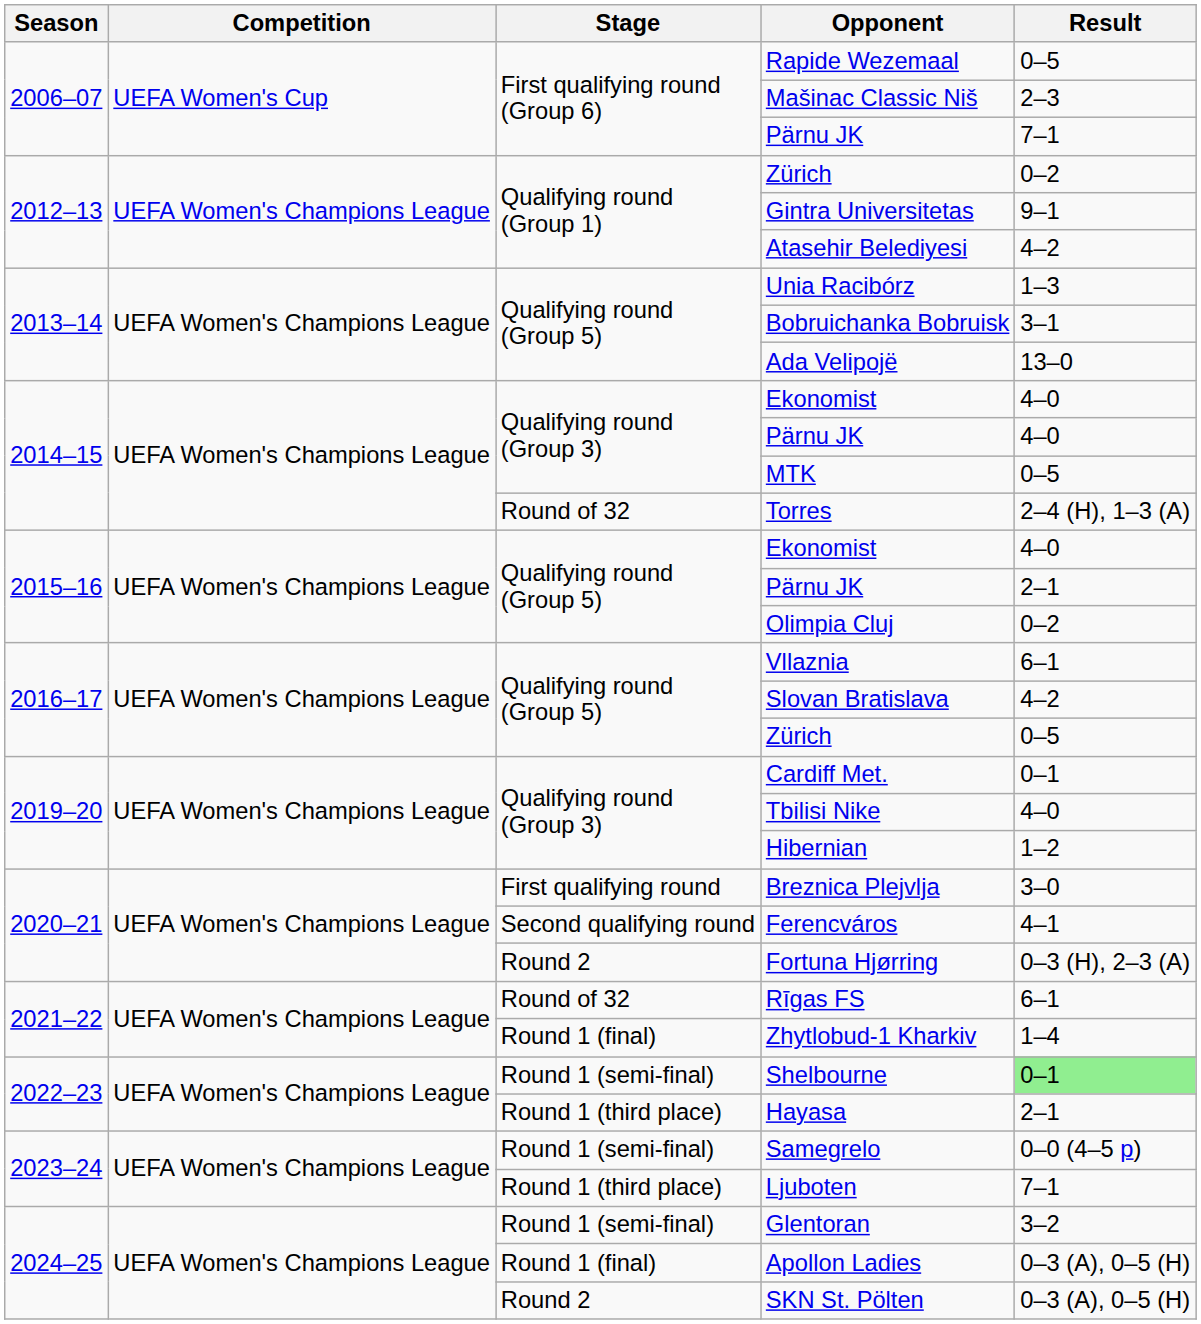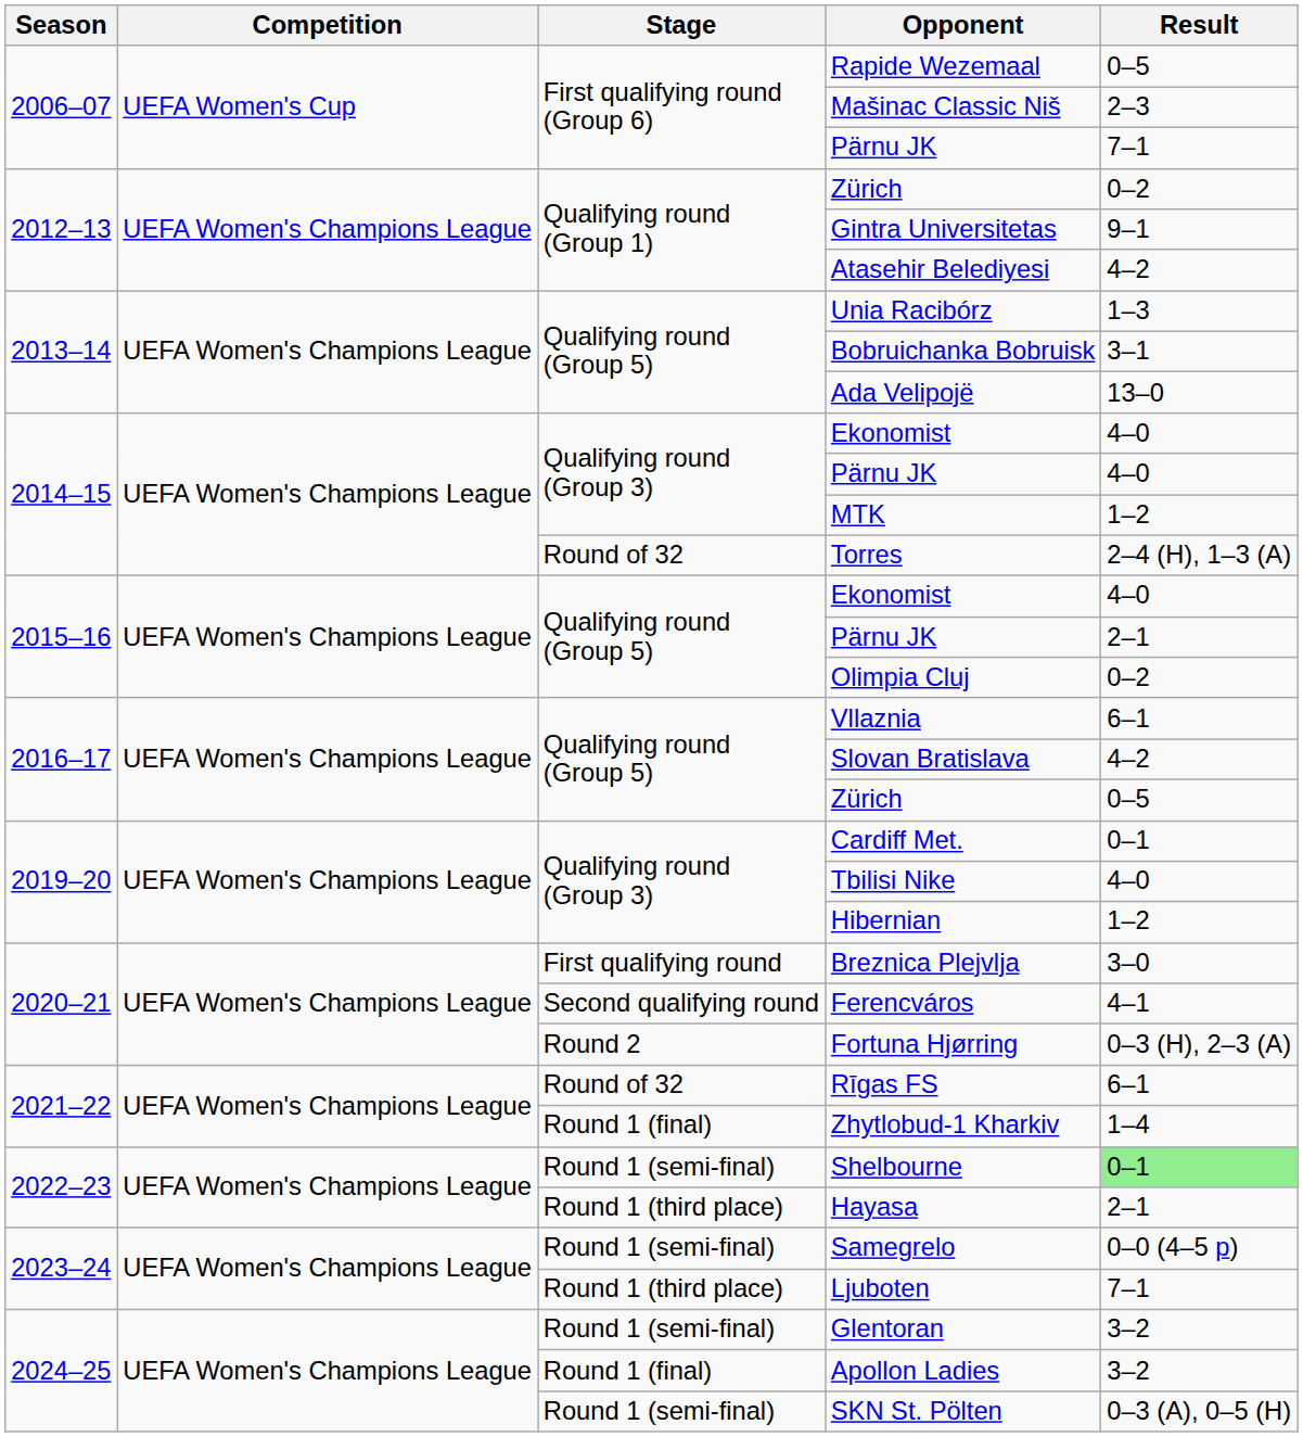 <table class="wikitable">
 <tr>
 <th>Season</th>
 <th>Competition</th>
 <th>Stage</th>
 <th>Opponent</th>
 <th>Result</th>
 </tr>
 <tr>
 <td rowspan=3><a href='#'>2006–07</a></td>
 <td rowspan=3><a href='#'>UEFA Women's Cup</a></td>
 <td rowspan=3>First qualifying round<br>(Group 6)</td>
 <td> <a href='#'>Rapide Wezemaal</a></td>
 <td>0–5</td>
 </tr>
 <tr>
 <td> <a href='#'>Mašinac Classic Niš</a></td>
 <td>2–3</td>
 </tr>
 <tr>
 <td> <a href='#'>Pärnu JK</a></td>
 <td>7–1</td>
 </tr>
 <tr>
 <td rowspan=3><a href='#'>2012–13</a></td>
 <td rowspan=3><a href='#'>UEFA Women's Champions League</a></td>
 <td rowspan=3>Qualifying round<br>(Group 1)</td>
 <td> <a href='#'>Zürich</a></td>
 <td>0–2</td>
 </tr>
 <tr>
 <td> <a href='#'>Gintra Universitetas</a></td>
 <td>9–1</td>
 </tr>
 <tr>
 <td> <a href='#'>Atasehir Belediyesi</a></td>
 <td>4–2</td>
 </tr>
 <tr>
 <td rowspan=3><a href='#'>2013–14</a></td>
 <td rowspan=3>UEFA Women's Champions League</td>
 <td rowspan=3>Qualifying round<br>(Group 5)</td>
 <td> <a href='#'>Unia Racibórz</a></td>
 <td>1–3</td>
 </tr>
 <tr>
 <td> <a href='#'>Bobruichanka Bobruisk</a></td>
 <td>3–1</td>
 </tr>
 <tr>
 <td> <a href='#'>Ada Velipojë</a></td>
 <td>13–0</td>
 </tr>
 <tr>
 <td rowspan=4><a href='#'>2014–15</a></td>
 <td rowspan=4>UEFA Women's Champions League</td>
 <td rowspan=3>Qualifying round<br>(Group 3)</td>
 <td> <a href='#'>Ekonomist</a></td>
 <td>4–0</td>
 </tr>
 <tr>
 <td> <a href='#'>Pärnu JK</a></td>
 <td>4–0</td>
 </tr>
 <tr>
 <td> <a href='#'>MTK</a></td>
-<td>0–5</td>
+<td>1–2</td>
 </tr>
 <tr>
 <td>Round of 32</td>
 <td> <a href='#'>Torres</a></td>
 <td>2–4 (H), 1–3 (A)</td>
 </tr>
 <tr>
 <td rowspan=3><a href='#'>2015–16</a></td>
 <td rowspan=3>UEFA Women's Champions League</td>
 <td rowspan=3>Qualifying round<br>(Group 5)</td>
 <td> <a href='#'>Ekonomist</a></td>
 <td>4–0</td>
 </tr>
 <tr>
 <td> <a href='#'>Pärnu JK</a></td>
 <td>2–1</td>
 </tr>
 <tr>
 <td> <a href='#'>Olimpia Cluj</a></td>
 <td>0–2</td>
 </tr>
 <tr>
 <td rowspan=3><a href='#'>2016–17</a></td>
 <td rowspan=3>UEFA Women's Champions League</td>
 <td rowspan=3>Qualifying round<br>(Group 5)</td>
 <td> <a href='#'>Vllaznia</a></td>
 <td>6–1</td>
 </tr>
 <tr>
 <td> <a href='#'>Slovan Bratislava</a></td>
 <td>4–2</td>
 </tr>
 <tr>
 <td> <a href='#'>Zürich</a></td>
 <td>0–5</td>
 </tr>
 <tr>
 <td rowspan=3><a href='#'>2019–20</a></td>
 <td rowspan=3>UEFA Women's Champions League</td>
 <td rowspan=3>Qualifying round<br>(Group 3)</td>
 <td> <a href='#'>Cardiff Met.</a></td>
 <td>0–1</td>
 </tr>
 <tr>
 <td> <a href='#'>Tbilisi Nike</a></td>
 <td>4–0</td>
 </tr>
 <tr>
 <td> <a href='#'>Hibernian</a></td>
 <td>1–2</td>
 </tr>
 <tr>
 <td rowspan="3"><a href='#'>2020–21</a></td>
 <td rowspan=3>UEFA Women's Champions League</td>
 <td>First qualifying round</td>
 <td> <a href='#'>Breznica Plejvlja</a></td>
 <td>3–0</td>
 </tr>
 <tr>
 <td>Second qualifying round</td>
 <td> <a href='#'>Ferencváros</a></td>
 <td>4–1</td>
 </tr>
 <tr>
 <td>Round 2</td>
 <td> <a href='#'>Fortuna Hjørring</a></td>
 <td>0–3 (H), 2–3 (A)</td>
 </tr>
 <tr>
 <td rowspan="2"><a href='#'>2021–22</a></td>
 <td rowspan="2">UEFA Women's Champions League</td>
 <td>Round of 32</td>
 <td> <a href='#'>Rīgas FS</a></td>
 <td>6–1</td>
 </tr>
 <tr>
 <td>Round 1 (final)</td>
 <td> <a href='#'>Zhytlobud-1 Kharkiv</a></td>
 <td>1–4</td>
 </tr>
 <tr>
 <td rowspan="2"><a href='#'>2022–23</a></td>
 <td rowspan="2">UEFA Women's Champions League</td>
 <td>Round 1 (semi-final)</td>
 <td> <a href='#'>Shelbourne</a></td>
 <td style="background: lightgreen;">0–1</td>
 </tr>
 <tr>
 <td>Round 1 (third place)</td>
 <td> <a href='#'>Hayasa</a></td>
 <td>2–1</td>
 </tr>
 <tr>
 <td rowspan="2"><a href='#'>2023–24</a></td>
 <td rowspan="2">UEFA Women's Champions League</td>
 <td>Round 1 (semi-final)</td>
 <td> <a href='#'>Samegrelo</a></td>
 <td>0–0 (4–5 <a href='#'>p</a>)</td>
 </tr>
 <tr>
 <td>Round 1 (third place)</td>
 <td> <a href='#'>Ljuboten</a></td>
 <td>7–1</td>
 </tr>
 <tr>
 <td rowspan="3"><a href='#'>2024–25</a></td>
 <td rowspan="3">UEFA Women's Champions League</td>
 <td>Round 1 (semi-final)</td>
 <td> <a href='#'>Glentoran</a></td>
 <td>3–2</td>
 </tr>
 <tr>
 <td>Round 1 (final)</td>
 <td> <a href='#'>Apollon Ladies</a></td>
-<td>0–3 (A), 0–5 (H)</td>
+<td>3–2</td>
 </tr>
 <tr>
-<td>Round 2</td>
+<td>Round 1 (semi-final)</td>
 <td> <a href='#'>SKN St. Pölten</a></td>
 <td>0–3 (A), 0–5 (H)</td>
 </tr>
 </table>
